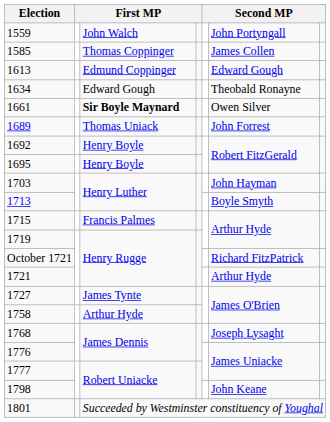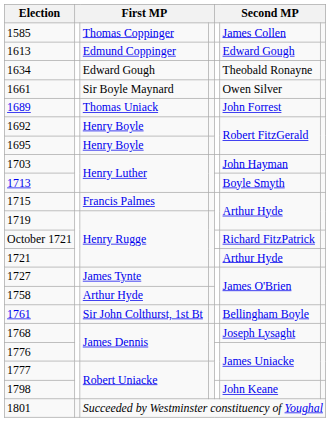 <table class="wikitable">
 <tr>
 <th>Election</th>
 <th colspan=3>First MP</th>
 <th colspan=3>Second MP</th>
-</tr>
-<tr>
-<td>1559</td>
-<td style="background-color: white"></td>
-<td><a href='#'>John Walch</a></td>
-<td></td>
-<td style="background-color: white"></td>
-<td><a href='#'>John Portyngall</a></td>
-<td></td>
 </tr>
 <tr>
 <td>1585</td>
 <td style="background-color: white"></td>
 <td><a href='#'>Thomas Coppinger</a></td>
 <td></td>
 <td style="background-color: white"></td>
 <td><a href='#'>James Collen</a></td>
 <td></td>
 </tr>
 <tr>
 <td>1613</td>
 <td style="background-color: white"></td>
 <td><a href='#'>Edmund Coppinger</a></td>
 <td></td>
 <td style="background-color: white"></td>
 <td><a href='#'>Edward Gough</a></td>
 <td></td>
 </tr>
 <tr>
 <td>1634</td>
 <td style="background-color: white"></td>
 <td>Edward Gough</td>
 <td></td>
 <td style="background-color: white"></td>
 <td>Theobald Ronayne</td>
 <td></td>
 </tr>
 <tr>
 <td>1661</td>
 <td style="background-color: white"></td>
-<td><strong>Sir Boyle Maynard</strong></td>
+<td>Sir Boyle Maynard</td>
 <td></td>
 <td style="background-color: white"></td>
 <td>Owen Silver</td>
 <td></td>
 </tr>
 <tr>
 <td><a href='#'>1689</a></td>
 <td style="background-color: white"></td>
 <td><a href='#'>Thomas Uniack</a></td>
 <td></td>
 <td style="background-color: white"></td>
 <td><a href='#'>John Forrest</a></td>
 <td></td>
 </tr>
 <tr>
 <td>1692</td>
 <td style="background-color: white"></td>
 <td><a href='#'>Henry Boyle</a></td>
 <td></td>
 <td rowspan="2" style="background-color: white"></td>
 <td rowspan="2"><a href='#'>Robert FitzGerald</a></td>
 <td rowspan="2"></td>
 </tr>
 <tr>
 <td>1695</td>
 <td style="background-color: white"></td>
 <td><a href='#'>Henry Boyle</a></td>
 <td></td>
 </tr>
 <tr>
 <td>1703</td>
 <td rowspan="2" style="background-color: white"></td>
 <td rowspan="2"><a href='#'>Henry Luther</a></td>
 <td rowspan="2"></td>
 <td style="background-color: white"></td>
 <td><a href='#'>John Hayman</a></td>
 <td></td>
 </tr>
 <tr>
 <td><a href='#'>1713</a></td>
 <td style="background-color: white"></td>
 <td><a href='#'>Boyle Smyth</a></td>
 <td></td>
 </tr>
 <tr>
 <td>1715</td>
 <td style="background-color: white"></td>
 <td><a href='#'>Francis Palmes</a></td>
 <td></td>
 <td rowspan="2" style="background-color: white"></td>
 <td rowspan="2"><a href='#'>Arthur Hyde</a></td>
 <td rowspan="2"></td>
 </tr>
 <tr>
 <td>1719</td>
 <td rowspan="3" style="background-color: white"></td>
 <td rowspan="3"><a href='#'>Henry Rugge</a></td>
 <td rowspan="3"></td>
 </tr>
 <tr>
 <td>October 1721</td>
 <td style="background-color: white"></td>
 <td><a href='#'>Richard FitzPatrick</a></td>
 <td></td>
 </tr>
 <tr>
 <td>1721</td>
 <td style="background-color: white"></td>
 <td><a href='#'>Arthur Hyde</a></td>
 <td></td>
 </tr>
 <tr>
 <td>1727</td>
 <td style="background-color: white"></td>
 <td><a href='#'>James Tynte</a></td>
 <td></td>
 <td rowspan="2" style="background-color: white"></td>
 <td rowspan="2"><a href='#'>James O'Brien</a> </td>
 </tr>
 <tr>
 <td>1758</td>
 <td style="background-color: white"></td>
 <td><a href='#'>Arthur Hyde</a></td>
 <td></td>
 </tr>
 <tr>
+<td><a href='#'>1761</a></td>
+<td style="background-color: white"></td>
+<td><a href='#'>Sir John Colthurst, 1st Bt</a></td>
+<td></td>
+<td style="background-color: white"></td>
+<td><a href='#'>Bellingham Boyle</a></td>
+<td></td>
+</tr>
+<tr>
 <td>1768</td>
 <td rowspan="2" style="background-color: white"></td>
 <td rowspan="2"><a href='#'>James Dennis</a></td>
 <td rowspan="2"></td>
 <td style="background-color: white"></td>
 <td><a href='#'>Joseph Lysaght</a></td>
 <td></td>
 </tr>
 <tr>
 <td>1776</td>
 <td rowspan="2" style="background-color: white"></td>
 <td rowspan="2"><a href='#'>James Uniacke</a></td>
 <td rowspan="2"></td>
 </tr>
 <tr>
 <td>1777</td>
 <td rowspan="2" style="background-color: white"></td>
 <td rowspan="2"><a href='#'>Robert Uniacke</a></td>
 <td rowspan="2"></td>
 </tr>
 <tr>
 <td>1798</td>
 <td style="background-color: white"></td>
 <td><a href='#'>John Keane</a></td>
 <td></td>
 </tr>
 <tr>
 <td>1801</td>
 <td></td>
 <td colspan = "5"><em>Succeeded by Westminster constituency of <a href='#'>Youghal</a></em></td>
 </tr>
 </table>
